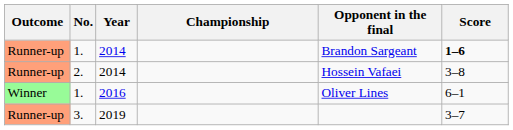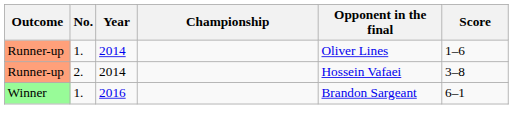 <table class="sortable wikitable">
 <tr>
 <th width="80">Outcome</th>
 <th width="20">No.</th>
 <th width="50">Year</th>
 <th width="300">Championship</th>
 <th width="200">Opponent in the final</th>
 <th width="100">Score</th>
 </tr>
 <tr>
 <td style="background:#ffa07a;">Runner-up</td>
 <td>1.</td>
 <td><a href='#'>2014</a></td>
 <td></td>
-<td> <a href='#'>Brandon Sargeant</a></td>
-<td><strong>1–6</strong></td>
+<td> <a href='#'>Oliver Lines</a></td>
+<td>1–6</td>
 </tr>
 <tr>
 <td style="background:#ffa07a;">Runner-up</td>
 <td>2.</td>
 <td>2014</td>
 <td></td>
 <td> <a href='#'>Hossein Vafaei</a></td>
 <td>3–8</td>
 </tr>
 <tr>
 <td style="background:#98FB98">Winner</td>
 <td>1.</td>
 <td><a href='#'>2016</a></td>
 <td></td>
-<td> <a href='#'>Oliver Lines</a></td>
+<td> <a href='#'>Brandon Sargeant</a></td>
 <td>6–1</td>
 </tr>
-<tr>
-<td style="background:#ffa07a;">Runner-up</td>
-<td>3.</td>
-<td>2019</td>
-<td></td>
-<td> </td>
-<td>3–7</td>
-</tr>
 </table>
